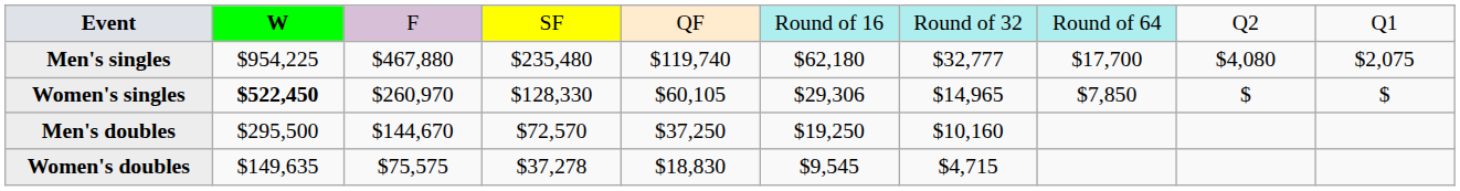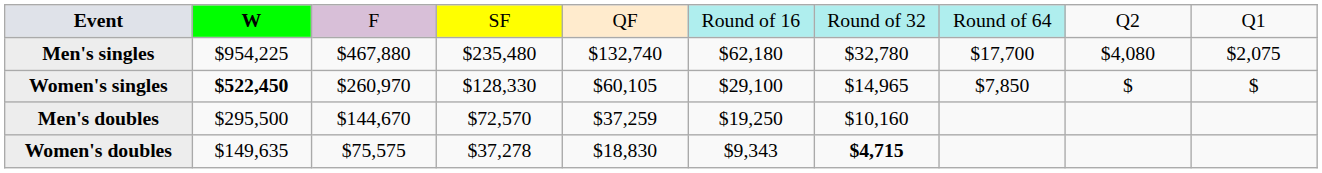 <table class=wikitable style=font-size:90%;text-align:center>
 <tr>
 <td width=130 bgcolor=dfe2e9><strong>Event</strong></td>
 <td width=80 bgcolor=lime><strong>W</strong></td>
 <td width=85 bgcolor=thistle>F</td>
 <td width=85 bgcolor=ffff00>SF</td>
 <td width=85 bgcolor=ffebcd>QF</td>
 <td width=85 bgcolor=afeeee>Round of 16</td>
 <td width=85 bgcolor=afeeee>Round of 32</td>
 <td width=85 bgcolor=afeeee>Round of 64</td>
 <td width=85>Q2</td>
 <td width=85>Q1</td>
 </tr>
 <tr>
 <th style=background:#ededed>Men's singles</th>
 <td>$954,225</td>
 <td>$467,880</td>
 <td>$235,480</td>
-<td>$119,740</td>
+<td>$132,740</td>
 <td>$62,180</td>
-<td>$32,777</td>
+<td>$32,780</td>
 <td>$17,700</td>
 <td>$4,080</td>
 <td>$2,075</td>
 </tr>
 <tr>
 <th style=background:#ededed>Women's singles</th>
 <td><strong>$522,450</strong></td>
 <td>$260,970</td>
 <td>$128,330</td>
 <td>$60,105</td>
-<td>$29,306</td>
+<td>$29,100</td>
 <td>$14,965</td>
 <td>$7,850</td>
 <td>$</td>
 <td>$</td>
 </tr>
 <tr>
 <th style=background:#ededed>Men's doubles</th>
 <td>$295,500</td>
 <td>$144,670</td>
 <td>$72,570</td>
-<td>$37,250</td>
+<td>$37,259</td>
 <td>$19,250</td>
 <td>$10,160</td>
 <td></td>
 <td></td>
 <td></td>
 </tr>
 <tr>
 <th style=background:#ededed>Women's doubles</th>
 <td>$149,635</td>
 <td>$75,575</td>
 <td>$37,278</td>
 <td>$18,830</td>
-<td>$9,545</td>
-<td>$4,715</td>
+<td>$9,343</td>
+<td><strong>$4,715</strong></td>
 <td></td>
 <td></td>
 <td></td>
 </tr>
 </table>
